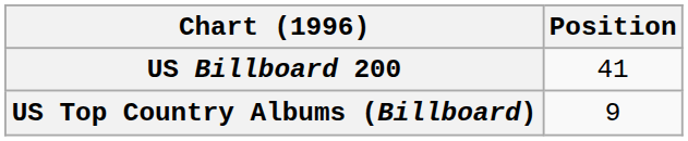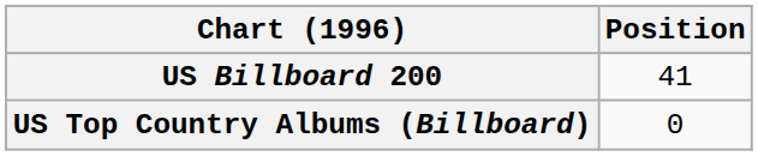 <table class="wikitable sortable plainrowheaders" style="text-align:center">
 <tr>
 <th scope="col">Chart (1996)</th>
 <th scope="col">Position</th>
 </tr>
 <tr>
 <th scope="row">US <em>Billboard</em> 200</th>
 <td>41</td>
 </tr>
 <tr>
 <th scope="row">US Top Country Albums (<em>Billboard</em>)</th>
-<td>9</td>
+<td>0</td>
 </tr>
 </table>
